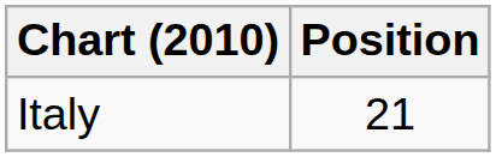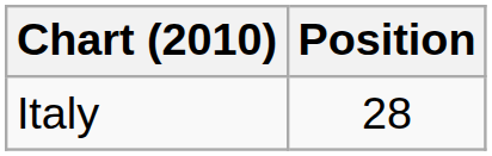 <table class = "wikitable sortable">
 <tr>
 <th>Chart (2010)</th>
 <th>Position</th>
 </tr>
 <tr>
 <td>Italy</td>
-<td align="center">21</td>
+<td align="center">28</td>
 </tr>
 </table>
